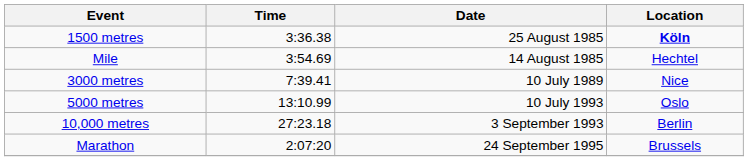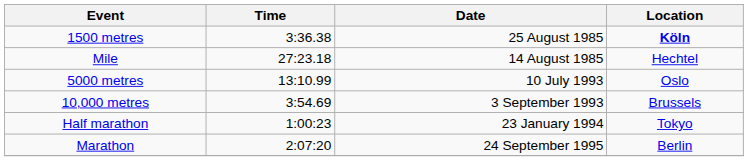 <table class="wikitable" style=" text-align:center; font-size:95%;" width="65%;">
 <tr>
 <th>Event</th>
 <th>Time</th>
 <th>Date</th>
 <th>Location</th>
 </tr>
 <tr>
 <td><a href='#'>1500 metres</a></td>
 <td align=right>3:36.38</td>
 <td align=right>25 August 1985</td>
 <td><strong><a href='#'>Köln</a></strong></td>
 </tr>
 <tr>
 <td><a href='#'>Mile</a></td>
-<td align=right>3:54.69</td>
+<td align=right>27:23.18</td>
 <td align=right>14 August 1985</td>
 <td><a href='#'>Hechtel</a></td>
-</tr>
-<tr>
-<td><a href='#'>3000 metres</a></td>
-<td align=right>7:39.41</td>
-<td align=right>10 July 1989</td>
-<td><a href='#'>Nice</a></td>
 </tr>
 <tr>
 <td><a href='#'>5000 metres</a></td>
 <td align=right>13:10.99</td>
 <td align=right>10 July 1993</td>
 <td><a href='#'>Oslo</a></td>
 </tr>
 <tr>
 <td><a href='#'>10,000 metres</a></td>
-<td align=right>27:23.18</td>
+<td align=right>3:54.69</td>
 <td align=right>3 September 1993</td>
-<td><a href='#'>Berlin</a></td>
+<td><a href='#'>Brussels</a></td>
+</tr>
+<tr>
+<td><a href='#'>Half marathon</a></td>
+<td align=right>1:00:23</td>
+<td align=right>23 January 1994</td>
+<td><a href='#'>Tokyo</a></td>
 </tr>
 <tr>
 <td><a href='#'>Marathon</a></td>
 <td align=right>2:07:20</td>
 <td align=right>24 September 1995</td>
-<td><a href='#'>Brussels</a></td>
+<td><a href='#'>Berlin</a></td>
 </tr>
 <tr>
 </tr>
 </table>
